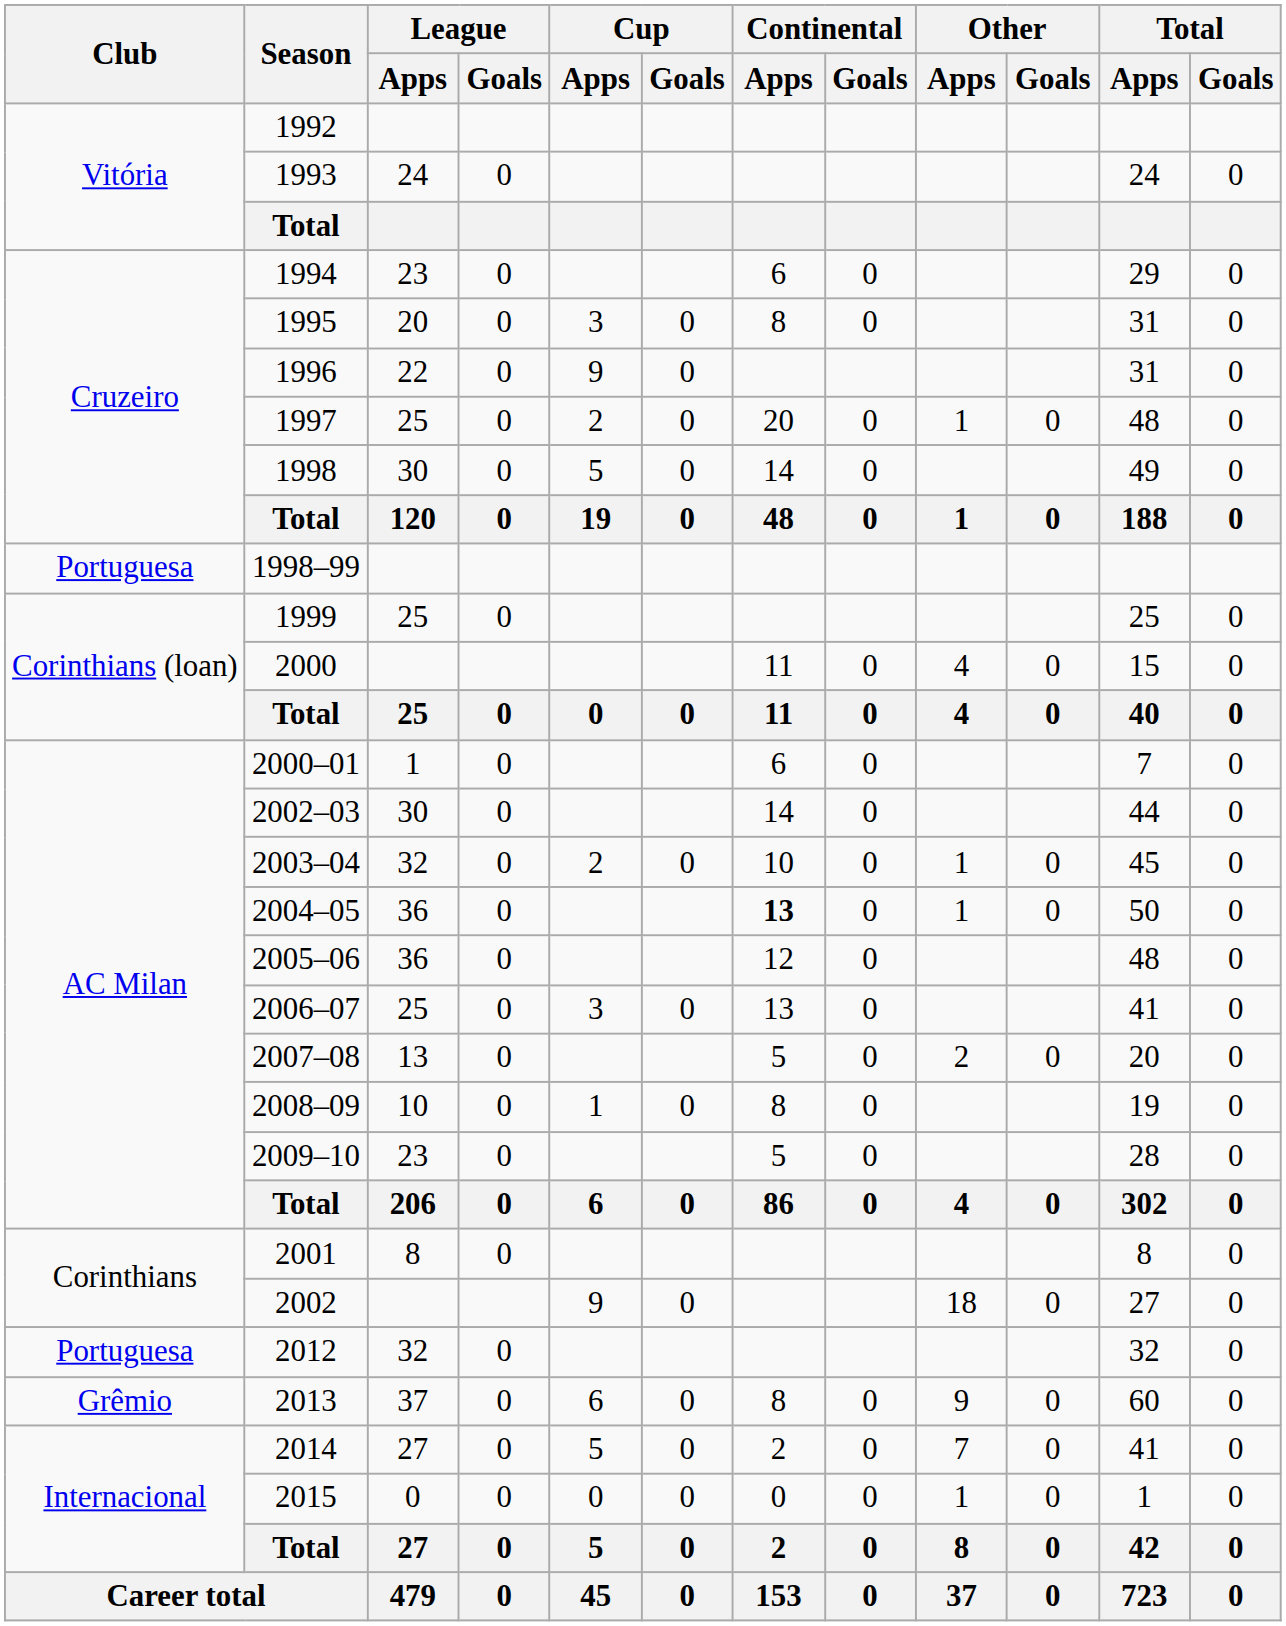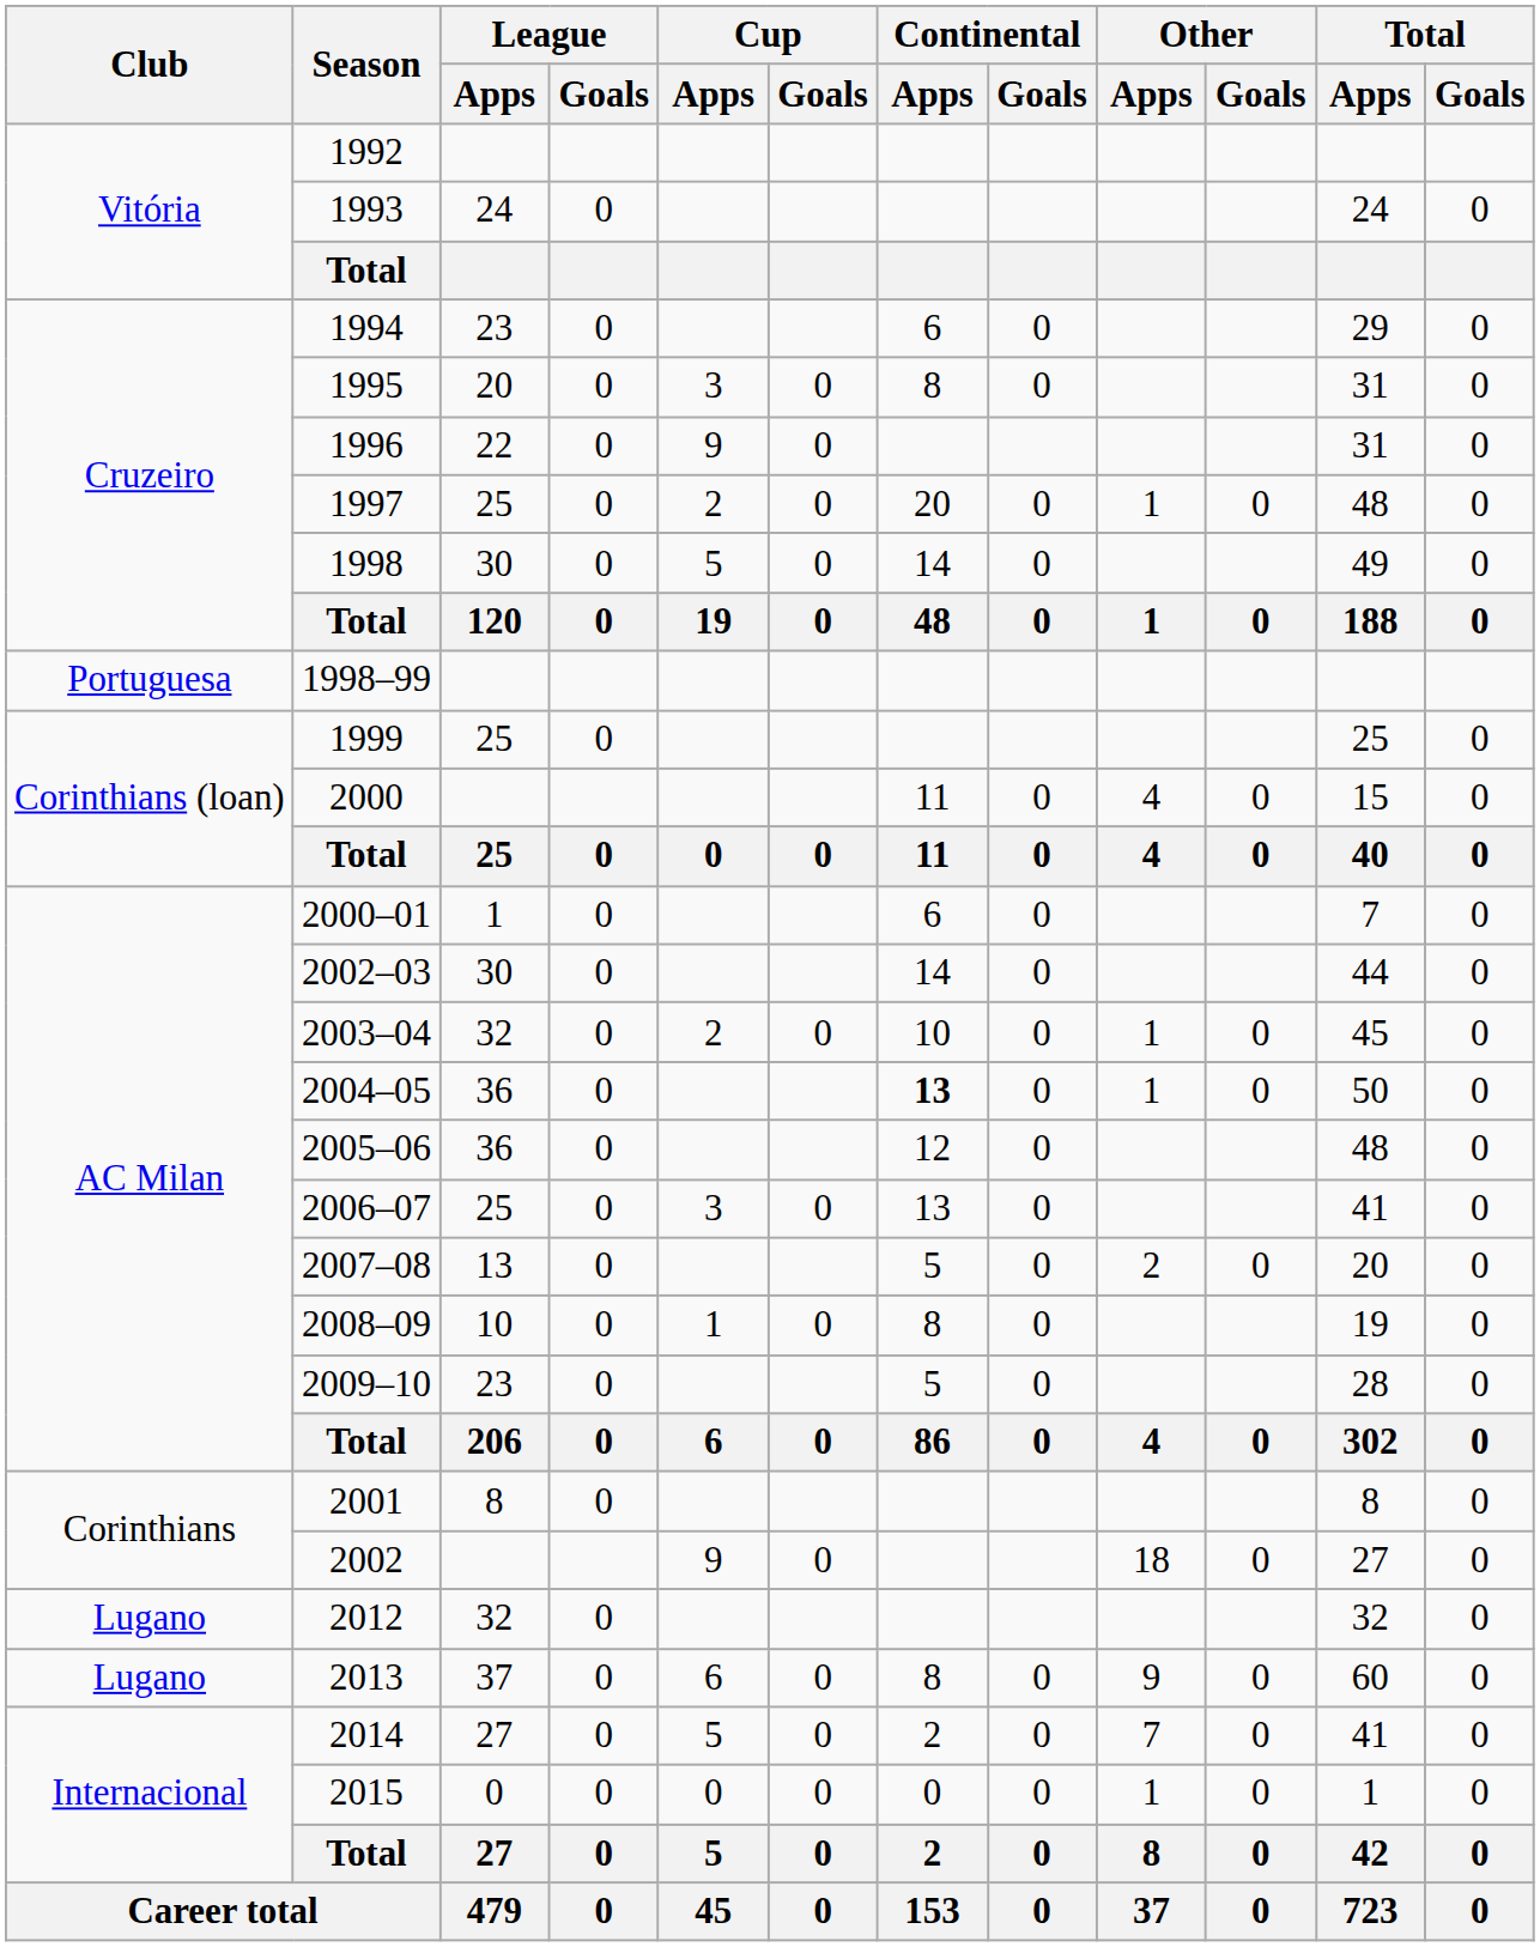 <table class="wikitable" style="text-align:center">
 <tr>
 <th rowspan="2">Club</th>
 <th rowspan="2">Season</th>
 <th colspan="2">League</th>
 <th colspan="2">Cup</th>
 <th colspan="2">Continental</th>
 <th colspan="2">Other</th>
 <th colspan="2">Total</th>
 </tr>
 <tr>
 <th width="40">Apps</th>
 <th width="40">Goals</th>
 <th width="40">Apps</th>
 <th width="40">Goals</th>
 <th width="40">Apps</th>
 <th width="40">Goals</th>
 <th width="40">Apps</th>
 <th width="40">Goals</th>
 <th width="40">Apps</th>
 <th width="40">Goals</th>
 </tr>
 <tr>
 <td rowspan="3"><a href='#'>Vitória</a></td>
 <td>1992</td>
 <td></td>
 <td></td>
 <td></td>
 <td></td>
 <td></td>
 <td></td>
 <td></td>
 <td></td>
 <td></td>
 <td></td>
 </tr>
 <tr>
 <td>1993</td>
 <td>24</td>
 <td>0</td>
 <td></td>
 <td></td>
 <td></td>
 <td></td>
 <td></td>
 <td></td>
 <td>24</td>
 <td>0</td>
 </tr>
 <tr>
 <th colspan="1">Total</th>
 <th></th>
 <th></th>
 <th></th>
 <th></th>
 <th></th>
 <th></th>
 <th></th>
 <th></th>
 <th></th>
 <th></th>
 </tr>
 <tr>
 <td rowspan="6"><a href='#'>Cruzeiro</a></td>
 <td>1994</td>
 <td>23</td>
 <td>0</td>
 <td></td>
 <td></td>
 <td>6</td>
 <td>0</td>
 <td></td>
 <td></td>
 <td>29</td>
 <td>0</td>
 </tr>
 <tr>
 <td>1995</td>
 <td>20</td>
 <td>0</td>
 <td>3</td>
 <td>0</td>
 <td>8</td>
 <td>0</td>
 <td></td>
 <td></td>
 <td>31</td>
 <td>0</td>
 </tr>
 <tr>
 <td>1996</td>
 <td>22</td>
 <td>0</td>
 <td>9</td>
 <td>0</td>
 <td></td>
 <td></td>
 <td></td>
 <td></td>
 <td>31</td>
 <td>0</td>
 </tr>
 <tr>
 <td>1997</td>
 <td>25</td>
 <td>0</td>
 <td>2</td>
 <td>0</td>
 <td>20</td>
 <td>0</td>
 <td>1</td>
 <td>0</td>
 <td>48</td>
 <td>0</td>
 </tr>
 <tr>
 <td>1998</td>
 <td>30</td>
 <td>0</td>
 <td>5</td>
 <td>0</td>
 <td>14</td>
 <td>0</td>
 <td></td>
 <td></td>
 <td>49</td>
 <td>0</td>
 </tr>
 <tr>
 <th colspan="1">Total</th>
 <th>120</th>
 <th>0</th>
 <th>19</th>
 <th>0</th>
 <th>48</th>
 <th>0</th>
 <th>1</th>
 <th>0</th>
 <th>188</th>
 <th>0</th>
 </tr>
 <tr>
 <td><a href='#'>Portuguesa</a></td>
 <td>1998–99</td>
 <td></td>
 <td></td>
 <td></td>
 <td></td>
 <td></td>
 <td></td>
 <td></td>
 <td></td>
 <td></td>
 <td></td>
 </tr>
 <tr>
 <td rowspan="3"><a href='#'>Corinthians</a> (loan)</td>
 <td>1999</td>
 <td>25</td>
 <td>0</td>
 <td></td>
 <td></td>
 <td></td>
 <td></td>
 <td></td>
 <td></td>
 <td>25</td>
 <td>0</td>
 </tr>
 <tr>
 <td>2000</td>
 <td></td>
 <td></td>
 <td></td>
 <td></td>
 <td>11</td>
 <td>0</td>
 <td>4</td>
 <td>0</td>
 <td>15</td>
 <td>0</td>
 </tr>
 <tr>
 <th colspan="1">Total</th>
 <th>25</th>
 <th>0</th>
 <th>0</th>
 <th>0</th>
 <th>11</th>
 <th>0</th>
 <th>4</th>
 <th>0</th>
 <th>40</th>
 <th>0</th>
 </tr>
 <tr>
 <td rowspan="10"><a href='#'>AC Milan</a></td>
 <td>2000–01</td>
 <td>1</td>
 <td>0</td>
 <td></td>
 <td></td>
 <td>6</td>
 <td>0</td>
 <td></td>
 <td></td>
 <td>7</td>
 <td>0</td>
 </tr>
 <tr>
 <td>2002–03</td>
 <td>30</td>
 <td>0</td>
 <td></td>
 <td></td>
 <td>14</td>
 <td>0</td>
 <td></td>
 <td></td>
 <td>44</td>
 <td>0</td>
 </tr>
 <tr>
 <td>2003–04</td>
 <td>32</td>
 <td>0</td>
 <td>2</td>
 <td>0</td>
 <td>10</td>
 <td>0</td>
 <td>1</td>
 <td>0</td>
 <td>45</td>
 <td>0</td>
 </tr>
 <tr>
 <td>2004–05</td>
 <td>36</td>
 <td>0</td>
 <td></td>
 <td></td>
 <td><strong>13</strong></td>
 <td>0</td>
 <td>1</td>
 <td>0</td>
 <td>50</td>
 <td>0</td>
 </tr>
 <tr>
 <td>2005–06</td>
 <td>36</td>
 <td>0</td>
 <td></td>
 <td></td>
 <td>12</td>
 <td>0</td>
 <td></td>
 <td></td>
 <td>48</td>
 <td>0</td>
 </tr>
 <tr>
 <td>2006–07</td>
 <td>25</td>
 <td>0</td>
 <td>3</td>
 <td>0</td>
 <td>13</td>
 <td>0</td>
 <td></td>
 <td></td>
 <td>41</td>
 <td>0</td>
 </tr>
 <tr>
 <td>2007–08</td>
 <td>13</td>
 <td>0</td>
 <td></td>
 <td></td>
 <td>5</td>
 <td>0</td>
 <td>2</td>
 <td>0</td>
 <td>20</td>
 <td>0</td>
 </tr>
 <tr>
 <td>2008–09</td>
 <td>10</td>
 <td>0</td>
 <td>1</td>
 <td>0</td>
 <td>8</td>
 <td>0</td>
 <td></td>
 <td></td>
 <td>19</td>
 <td>0</td>
 </tr>
 <tr>
 <td>2009–10</td>
 <td>23</td>
 <td>0</td>
 <td></td>
 <td></td>
 <td>5</td>
 <td>0</td>
 <td></td>
 <td></td>
 <td>28</td>
 <td>0</td>
 </tr>
 <tr>
 <th colspan="1">Total</th>
 <th>206</th>
 <th>0</th>
 <th>6</th>
 <th>0</th>
 <th>86</th>
 <th>0</th>
 <th>4</th>
 <th>0</th>
 <th>302</th>
 <th>0</th>
 </tr>
 <tr>
 <td rowspan="2">Corinthians</td>
 <td>2001</td>
 <td>8</td>
 <td>0</td>
 <td></td>
 <td></td>
 <td></td>
 <td></td>
 <td></td>
 <td></td>
 <td>8</td>
 <td>0</td>
 </tr>
 <tr>
 <td>2002</td>
 <td></td>
 <td></td>
 <td>9</td>
 <td>0</td>
 <td></td>
 <td></td>
 <td>18</td>
 <td>0</td>
 <td>27</td>
 <td>0</td>
 </tr>
 <tr>
-<td><a href='#'>Portuguesa</a></td>
+<td><a href='#'>Lugano</a></td>
 <td>2012</td>
 <td>32</td>
 <td>0</td>
 <td></td>
 <td></td>
 <td></td>
 <td></td>
 <td></td>
 <td></td>
 <td>32</td>
 <td>0</td>
 </tr>
 <tr>
-<td><a href='#'>Grêmio</a></td>
+<td><a href='#'>Lugano</a></td>
 <td>2013</td>
 <td>37</td>
 <td>0</td>
 <td>6</td>
 <td>0</td>
 <td>8</td>
 <td>0</td>
 <td>9</td>
 <td>0</td>
 <td>60</td>
 <td>0</td>
 </tr>
 <tr>
 <td rowspan="3"><a href='#'>Internacional</a></td>
 <td>2014</td>
 <td>27</td>
 <td>0</td>
 <td>5</td>
 <td>0</td>
 <td>2</td>
 <td>0</td>
 <td>7</td>
 <td>0</td>
 <td>41</td>
 <td>0</td>
 </tr>
 <tr>
 <td>2015</td>
 <td>0</td>
 <td>0</td>
 <td>0</td>
 <td>0</td>
 <td>0</td>
 <td>0</td>
 <td>1</td>
 <td>0</td>
 <td>1</td>
 <td>0</td>
 </tr>
 <tr>
 <th colspan="1">Total</th>
 <th>27</th>
 <th>0</th>
 <th>5</th>
 <th>0</th>
 <th>2</th>
 <th>0</th>
 <th>8</th>
 <th>0</th>
 <th>42</th>
 <th>0</th>
 </tr>
 <tr>
 <th colspan="2">Career total</th>
 <th>479</th>
 <th>0</th>
 <th>45</th>
 <th>0</th>
 <th>153</th>
 <th>0</th>
 <th>37</th>
 <th>0</th>
 <th>723</th>
 <th>0</th>
 </tr>
 </table>
